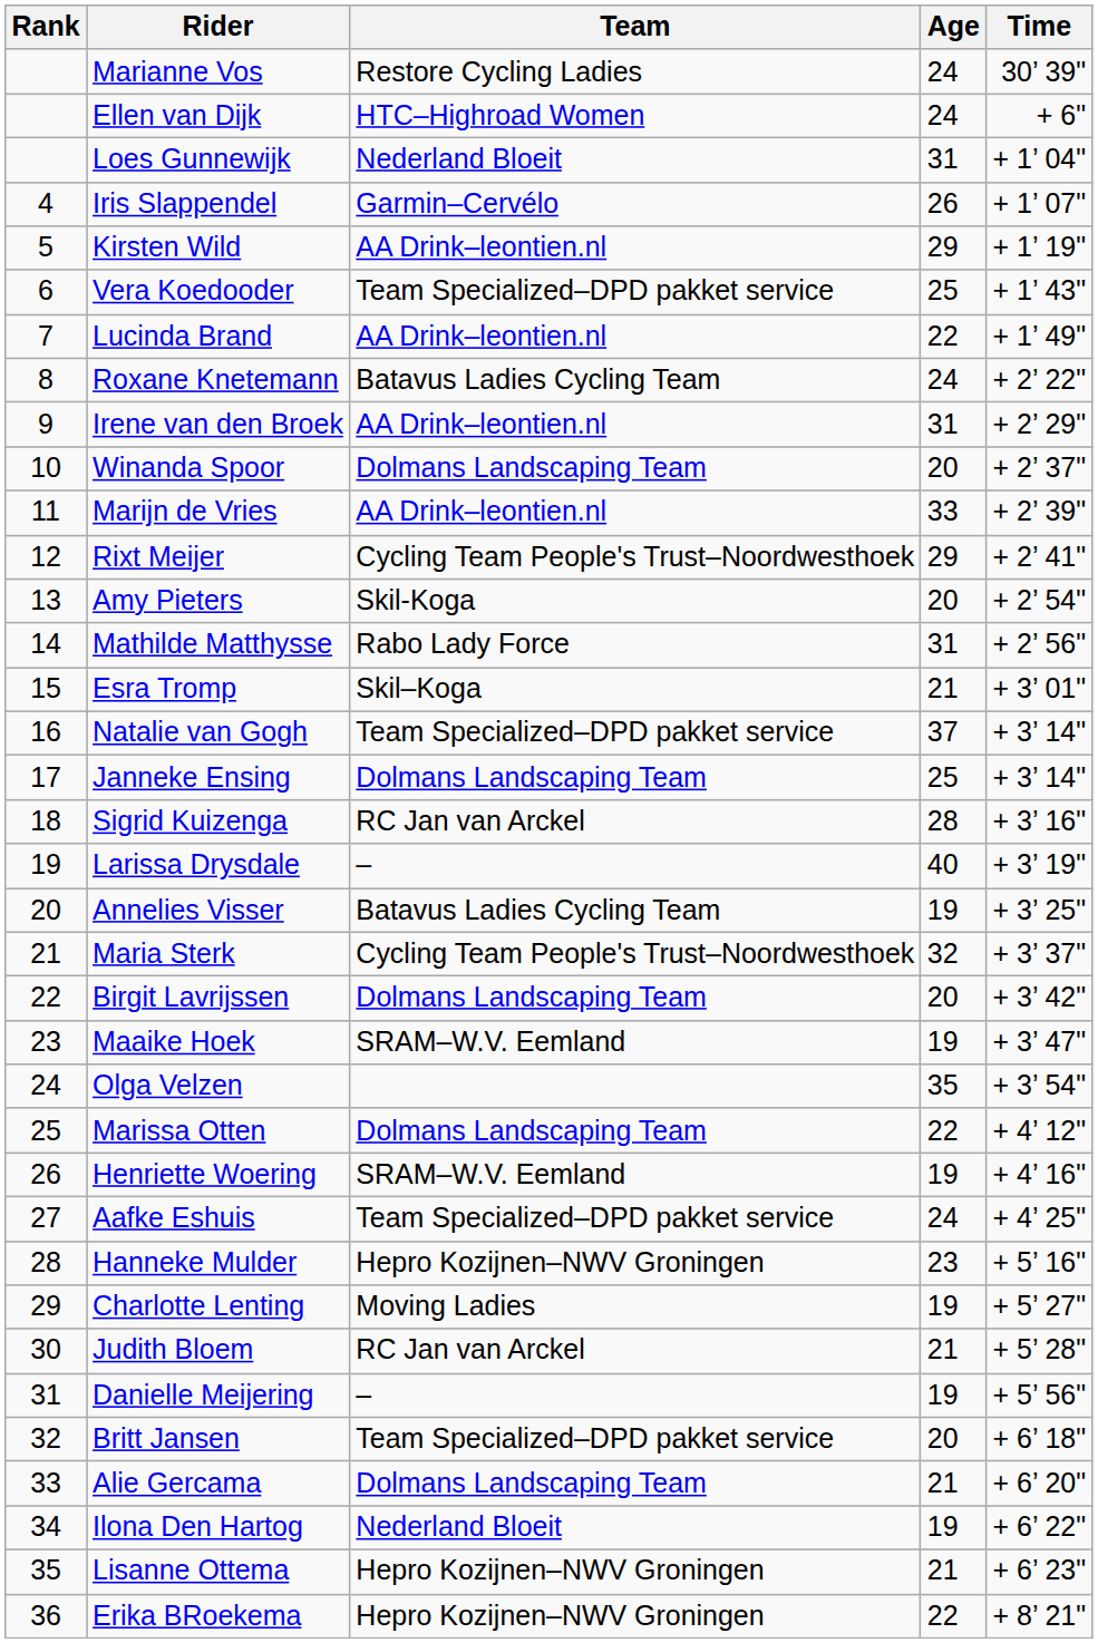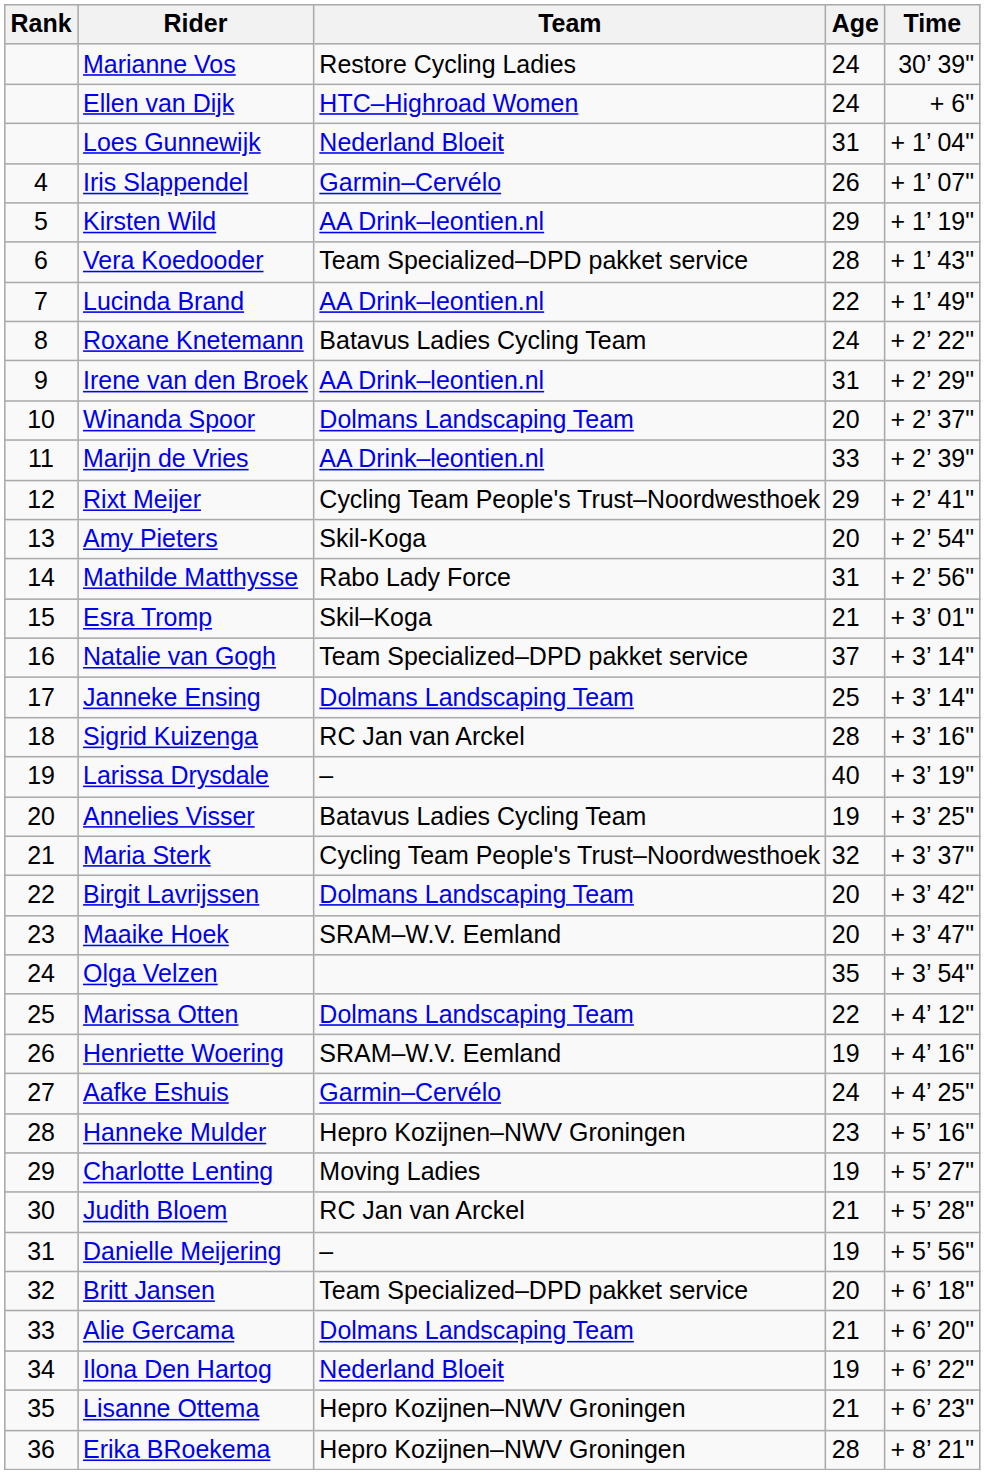 <table class=wikitable>
 <tr>
 <th>Rank</th>
 <th>Rider</th>
 <th>Team</th>
 <th>Age</th>
 <th>Time</th>
 </tr>
 <tr>
 <td align=center></td>
 <td><a href='#'>Marianne Vos</a></td>
 <td>Restore Cycling Ladies</td>
 <td>24</td>
 <td align=right>30’ 39"</td>
 </tr>
 <tr>
 <td align=center></td>
 <td><a href='#'>Ellen van Dijk</a></td>
 <td><a href='#'>HTC–Highroad Women</a></td>
 <td>24</td>
 <td align=right>+ 6"</td>
 </tr>
 <tr>
 <td align=center></td>
 <td><a href='#'>Loes Gunnewijk</a></td>
 <td><a href='#'>Nederland Bloeit</a></td>
 <td>31</td>
 <td align=right>+ 1’ 04"</td>
 </tr>
 <tr>
 <td align=center>4</td>
 <td><a href='#'>Iris Slappendel</a></td>
 <td><a href='#'>Garmin–Cervélo</a></td>
 <td>26</td>
 <td align=right>+ 1’ 07"</td>
 </tr>
 <tr>
 <td align=center>5</td>
 <td><a href='#'>Kirsten Wild</a></td>
 <td><a href='#'>AA Drink–leontien.nl</a></td>
 <td>29</td>
 <td align=right>+ 1’ 19"</td>
 </tr>
 <tr>
 <td align=center>6</td>
 <td><a href='#'>Vera Koedooder</a></td>
 <td>Team Specialized–DPD pakket service</td>
-<td>25</td>
+<td>28</td>
 <td align=right>+ 1’ 43"</td>
 </tr>
 <tr>
 <td align=center>7</td>
 <td><a href='#'>Lucinda Brand</a></td>
 <td><a href='#'>AA Drink–leontien.nl</a></td>
 <td>22</td>
 <td align=right>+ 1’ 49"</td>
 </tr>
 <tr>
 <td align=center>8</td>
 <td><a href='#'>Roxane Knetemann</a></td>
 <td>Batavus Ladies Cycling Team</td>
 <td>24</td>
 <td align=right>+ 2’ 22"</td>
 </tr>
 <tr>
 <td align=center>9</td>
 <td><a href='#'>Irene van den Broek</a></td>
 <td><a href='#'>AA Drink–leontien.nl</a></td>
 <td>31</td>
 <td align=right>+ 2’ 29"</td>
 </tr>
 <tr>
 <td align=center>10</td>
 <td><a href='#'>Winanda Spoor</a></td>
 <td><a href='#'>Dolmans Landscaping Team</a></td>
 <td>20</td>
 <td align=right>+ 2’ 37"</td>
 </tr>
 <tr>
 <td align=center>11</td>
 <td><a href='#'>Marijn de Vries</a></td>
 <td><a href='#'>AA Drink–leontien.nl</a></td>
 <td>33</td>
 <td align=right>+ 2’ 39"</td>
 </tr>
 <tr>
 <td align=center>12</td>
 <td><a href='#'>Rixt Meijer</a></td>
 <td>Cycling Team People's Trust–Noordwesthoek</td>
 <td>29</td>
 <td align=right>+ 2’ 41"</td>
 </tr>
 <tr>
 <td align=center>13</td>
 <td><a href='#'>Amy Pieters</a></td>
 <td>Skil-Koga</td>
 <td>20</td>
 <td align=right>+ 2’ 54"</td>
 </tr>
 <tr>
 <td align=center>14</td>
 <td><a href='#'>Mathilde Matthysse</a></td>
 <td>Rabo Lady Force</td>
 <td>31</td>
 <td align=right>+ 2’ 56"</td>
 </tr>
 <tr>
 <td align=center>15</td>
 <td><a href='#'>Esra Tromp</a></td>
 <td>Skil–Koga</td>
 <td>21</td>
 <td align=right>+ 3’ 01"</td>
 </tr>
 <tr>
 <td align=center>16</td>
 <td><a href='#'>Natalie van Gogh</a></td>
 <td>Team Specialized–DPD pakket service</td>
 <td>37</td>
 <td align=right>+ 3’ 14"</td>
 </tr>
 <tr>
 <td align=center>17</td>
 <td><a href='#'>Janneke Ensing</a></td>
 <td><a href='#'>Dolmans Landscaping Team</a></td>
 <td>25</td>
 <td align=right>+ 3’ 14"</td>
 </tr>
 <tr>
 <td align=center>18</td>
 <td><a href='#'>Sigrid Kuizenga</a></td>
 <td>RC Jan van Arckel</td>
 <td>28</td>
 <td align=right>+ 3’ 16"</td>
 </tr>
 <tr>
 <td align=center>19</td>
 <td><a href='#'>Larissa Drysdale</a></td>
 <td>–</td>
 <td>40</td>
 <td align=right>+ 3’ 19"</td>
 </tr>
 <tr>
 <td align=center>20</td>
 <td><a href='#'>Annelies Visser</a></td>
 <td>Batavus Ladies Cycling Team</td>
 <td>19</td>
 <td align=right>+ 3’ 25"</td>
 </tr>
 <tr>
 <td align=center>21</td>
 <td><a href='#'>Maria Sterk</a></td>
 <td>Cycling Team People's Trust–Noordwesthoek</td>
 <td>32</td>
 <td align=right>+ 3’ 37"</td>
 </tr>
 <tr>
 <td align=center>22</td>
 <td><a href='#'>Birgit Lavrijssen</a></td>
 <td><a href='#'>Dolmans Landscaping Team</a></td>
 <td>20</td>
 <td align=right>+ 3’ 42"</td>
 </tr>
 <tr>
 <td align=center>23</td>
 <td><a href='#'>Maaike Hoek</a></td>
 <td>SRAM–W.V. Eemland</td>
-<td>19</td>
+<td>20</td>
 <td align=right>+ 3’ 47"</td>
 </tr>
 <tr>
 <td align=center>24</td>
 <td><a href='#'>Olga Velzen</a></td>
 <td></td>
 <td>35</td>
 <td align=right>+ 3’ 54"</td>
 </tr>
 <tr>
 <td align=center>25</td>
 <td><a href='#'>Marissa Otten</a></td>
 <td><a href='#'>Dolmans Landscaping Team</a></td>
 <td>22</td>
 <td align=right>+ 4’ 12"</td>
 </tr>
 <tr>
 <td align=center>26</td>
 <td><a href='#'>Henriette Woering</a></td>
 <td>SRAM–W.V. Eemland</td>
 <td>19</td>
 <td align=right>+ 4’ 16"</td>
 </tr>
 <tr>
 <td align=center>27</td>
 <td><a href='#'>Aafke Eshuis</a></td>
-<td>Team Specialized–DPD pakket service</td>
+<td><a href='#'>Garmin–Cervélo</a></td>
 <td>24</td>
 <td align=right>+ 4’ 25"</td>
 </tr>
 <tr>
 <td align=center>28</td>
 <td><a href='#'>Hanneke Mulder</a></td>
 <td>Hepro Kozijnen–NWV Groningen</td>
 <td>23</td>
 <td align=right>+ 5’ 16"</td>
 </tr>
 <tr>
 <td align=center>29</td>
 <td><a href='#'>Charlotte Lenting</a></td>
 <td>Moving Ladies</td>
 <td>19</td>
 <td align=right>+ 5’ 27"</td>
 </tr>
 <tr>
 <td align=center>30</td>
 <td><a href='#'>Judith Bloem</a></td>
 <td>RC Jan van Arckel</td>
 <td>21</td>
 <td align=right>+ 5’ 28"</td>
 </tr>
 <tr>
 <td align=center>31</td>
 <td><a href='#'>Danielle Meijering</a></td>
 <td>–</td>
 <td>19</td>
 <td align=right>+ 5’ 56"</td>
 </tr>
 <tr>
 <td align=center>32</td>
 <td><a href='#'>Britt Jansen</a></td>
 <td>Team Specialized–DPD pakket service</td>
 <td>20</td>
 <td align=right>+ 6’ 18"</td>
 </tr>
 <tr>
 <td align=center>33</td>
 <td><a href='#'>Alie Gercama</a></td>
 <td><a href='#'>Dolmans Landscaping Team</a></td>
 <td>21</td>
 <td align=right>+ 6’ 20"</td>
 </tr>
 <tr>
 <td align=center>34</td>
 <td><a href='#'>Ilona Den Hartog</a></td>
 <td><a href='#'>Nederland Bloeit</a></td>
 <td>19</td>
 <td align=right>+ 6’ 22"</td>
 </tr>
 <tr>
 <td align=center>35</td>
 <td><a href='#'>Lisanne Ottema</a></td>
 <td>Hepro Kozijnen–NWV Groningen</td>
 <td>21</td>
 <td align=right>+ 6’ 23"</td>
 </tr>
 <tr>
 <td align=center>36</td>
 <td><a href='#'>Erika BRoekema</a></td>
 <td>Hepro Kozijnen–NWV Groningen</td>
-<td>22</td>
+<td>28</td>
 <td align=right>+ 8’ 21"</td>
 </tr>
 </table>
